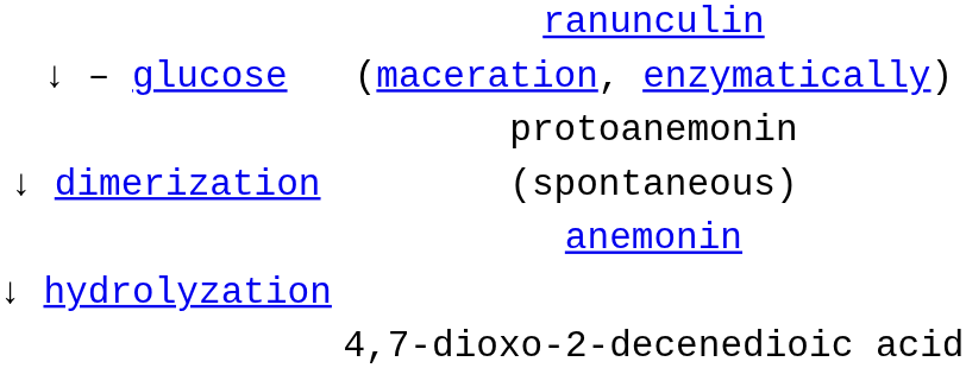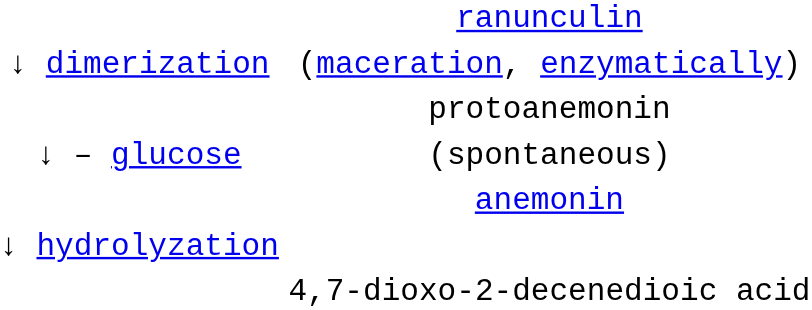 <table style="text-align:center">
 <tr>
 <td></td>
 <td><a href='#'>ranunculin</a></td>
 </tr>
 <tr>
-<td>↓ – <a href='#'>glucose</a></td>
+<td>↓ <a href='#'>dimerization</a></td>
 <td>(<a href='#'>maceration</a>, <a href='#'>enzymatically</a>)</td>
 </tr>
 <tr>
 <td></td>
 <td>protoanemonin</td>
 </tr>
 <tr>
-<td>↓ <a href='#'>dimerization</a></td>
+<td>↓ – <a href='#'>glucose</a></td>
 <td>(spontaneous)</td>
 </tr>
 <tr>
 <td></td>
 <td><a href='#'>anemonin</a></td>
 </tr>
 <tr>
 <td>↓ <a href='#'>hydrolyzation</a></td>
 </tr>
 <tr>
 <td></td>
 <td>4,7-dioxo-2-decenedioic acid</td>
 </tr>
 </table>
